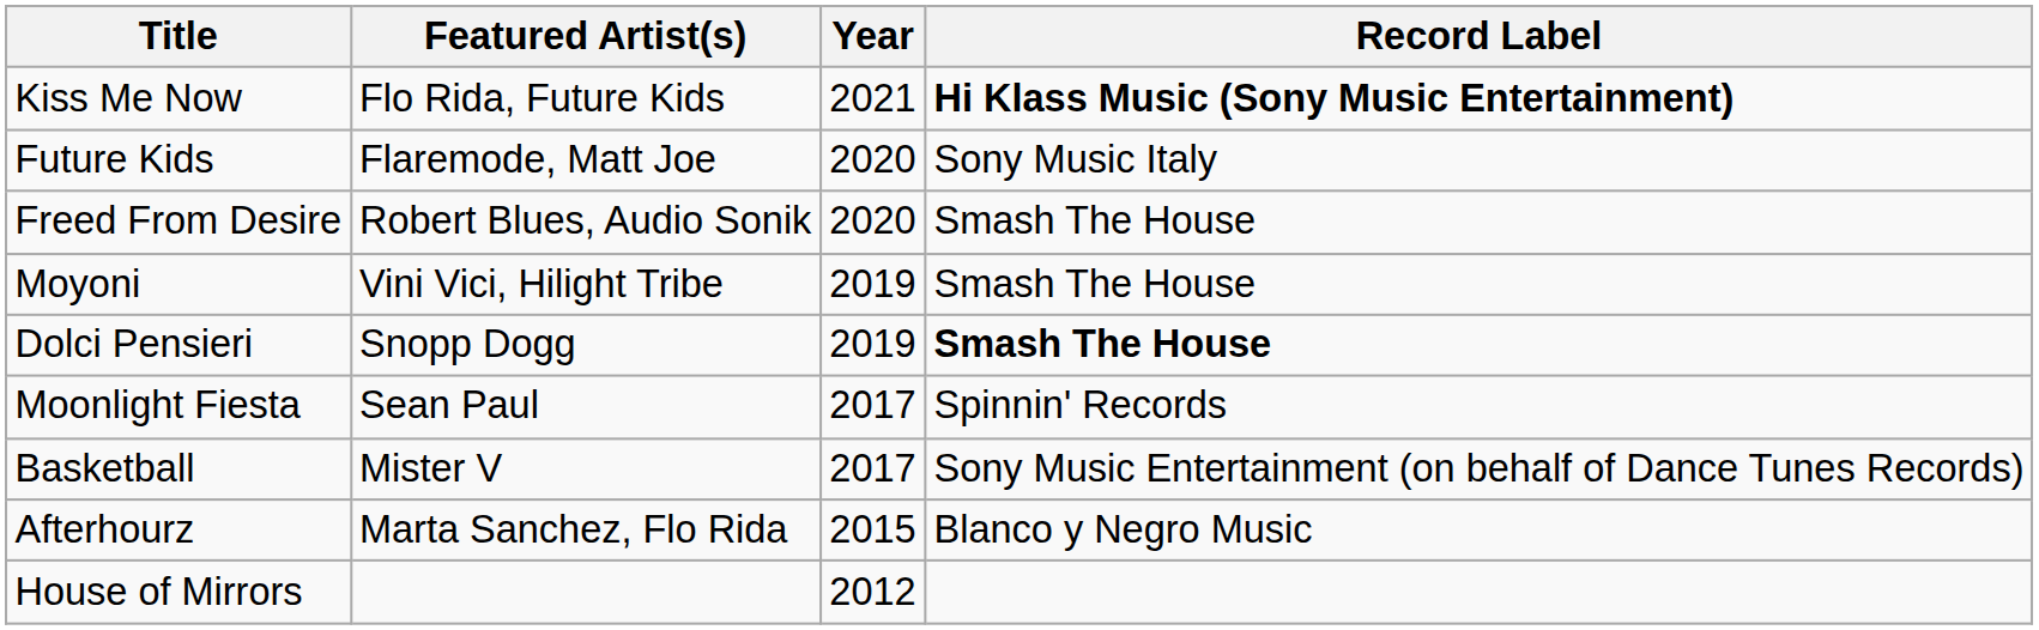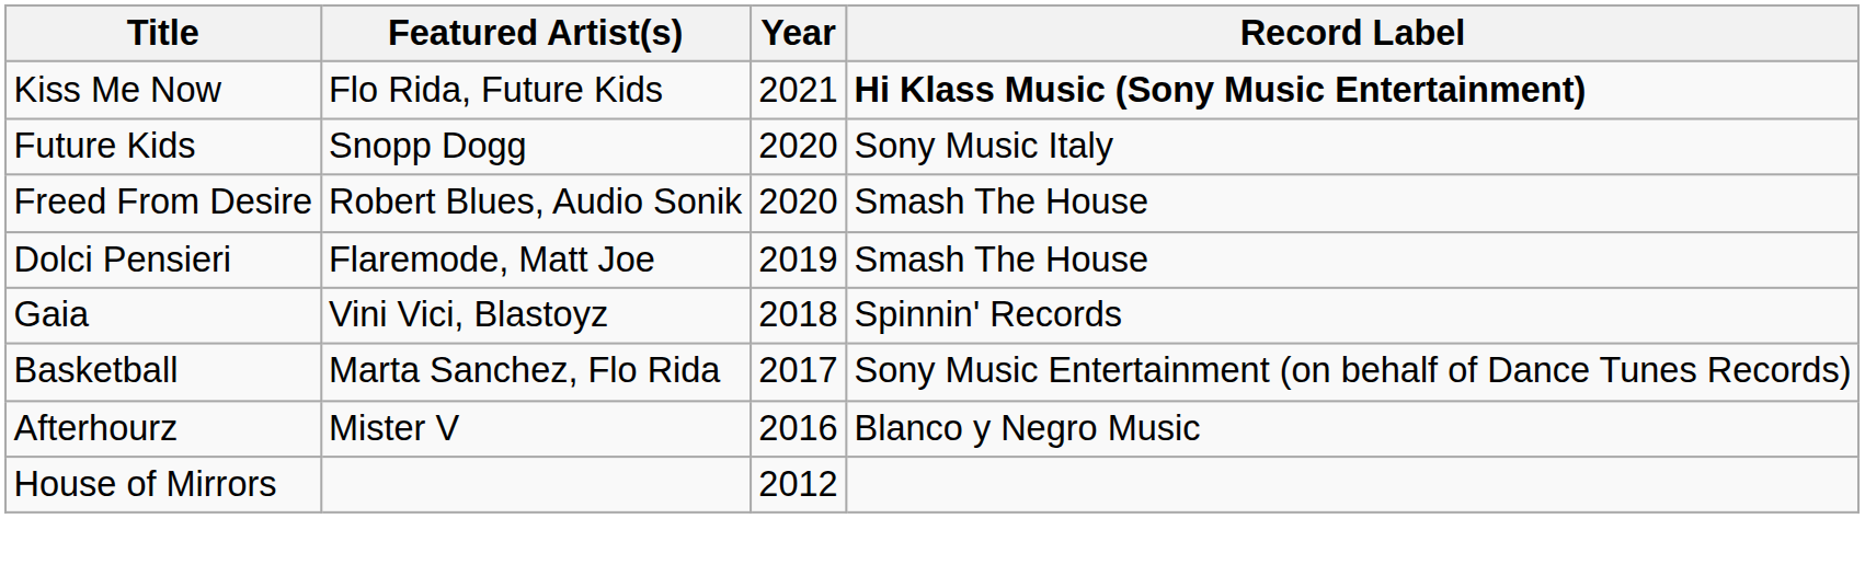 <table class="wikitable">
 <tr>
 <th>Title</th>
 <th>Featured Artist(s)</th>
 <th>Year</th>
 <th>Record Label</th>
 </tr>
 <tr>
 <td>Kiss Me Now</td>
 <td>Flo Rida, Future Kids</td>
 <td>2021</td>
 <td><strong>Hi Klass Music (Sony Music Entertainment)</strong></td>
 </tr>
 <tr>
 <td>Future Kids</td>
-<td>Flaremode, Matt Joe</td>
+<td>Snopp Dogg</td>
 <td>2020</td>
 <td>Sony Music Italy</td>
 </tr>
 <tr>
 <td>Freed From Desire </td>
 <td>Robert Blues, Audio Sonik</td>
 <td>2020</td>
 <td>Smash The House</td>
 </tr>
 <tr>
-<td>Moyoni</td>
-<td>Vini Vici, Hilight Tribe</td>
+<td>Dolci Pensieri</td>
+<td>Flaremode, Matt Joe</td>
 <td>2019</td>
 <td>Smash The House</td>
 </tr>
 <tr>
-<td>Dolci Pensieri</td>
-<td>Snopp Dogg</td>
-<td>2019</td>
-<td><strong>Smash The House</strong></td>
-</tr>
-<tr>
-<td>Moonlight Fiesta</td>
-<td>Sean Paul</td>
-<td>2017</td>
+<td>Gaia</td>
+<td>Vini Vici, Blastoyz</td>
+<td>2018</td>
 <td>Spinnin' Records</td>
 </tr>
 <tr>
 <td>Basketball</td>
-<td>Mister V</td>
+<td>Marta Sanchez, Flo Rida</td>
 <td>2017</td>
 <td>Sony Music Entertainment (on behalf of Dance Tunes Records)</td>
 </tr>
 <tr>
 <td>Afterhourz</td>
-<td>Marta Sanchez, Flo Rida</td>
-<td>2015</td>
+<td>Mister V</td>
+<td>2016</td>
 <td>Blanco y Negro Music</td>
 </tr>
 <tr>
 <td>House of Mirrors</td>
 <td></td>
 <td>2012</td>
 <td></td>
 </tr>
 </table>
